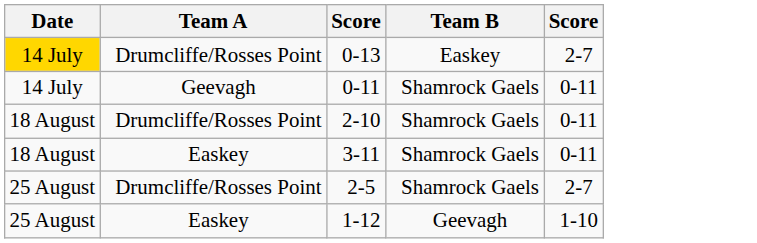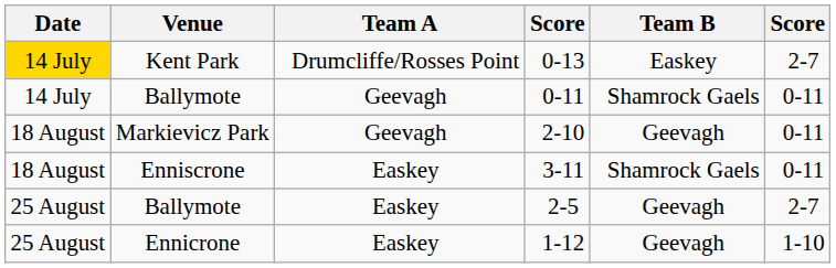 <table class="wikitable">
 <tr>
 <th>Date</th>
+<th>Venue</th>
 <th>Team A</th>
 <th>Score</th>
 <th>Team B</th>
 <th>Score</th>
 </tr>
 <tr align="center">
 <td style="background: gold;">14 July</td>
+<td>Kent Park</td>
 <td>  Drumcliffe/Rosses Point</td>
 <td>  0-13</td>
 <td>  Easkey</td>
 <td>  2-7</td>
 </tr>
 <tr align="center">
 <td>14 July</td>
+<td>Ballymote</td>
 <td>  Geevagh</td>
 <td>  0-11</td>
 <td>  Shamrock Gaels</td>
 <td>  0-11</td>
 </tr>
 <tr align="center">
 <td>18 August</td>
-<td>  Drumcliffe/Rosses Point</td>
+<td>Markievicz Park</td>
+<td>  Geevagh</td>
 <td>  2-10</td>
-<td>  Shamrock Gaels</td>
+<td>  Geevagh</td>
 <td>  0-11</td>
 </tr>
 <tr align="center">
 <td>18 August</td>
+<td>Enniscrone</td>
 <td>  Easkey</td>
 <td>  3-11</td>
 <td>  Shamrock Gaels</td>
 <td>  0-11</td>
 </tr>
 <tr align="center">
 <td>25 August</td>
-<td>  Drumcliffe/Rosses Point</td>
+<td>Ballymote</td>
+<td>  Easkey</td>
 <td>  2-5</td>
-<td>  Shamrock Gaels</td>
+<td>  Geevagh</td>
 <td>  2-7</td>
 </tr>
 <tr align="center">
 <td>25 August</td>
+<td>Ennicrone</td>
 <td>  Easkey</td>
 <td>  1-12</td>
 <td>  Geevagh</td>
 <td>  1-10</td>
 </tr>
 </table>
